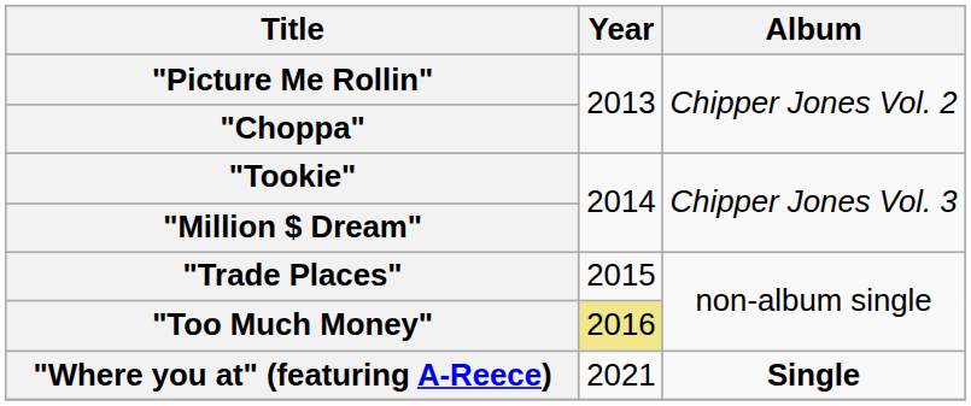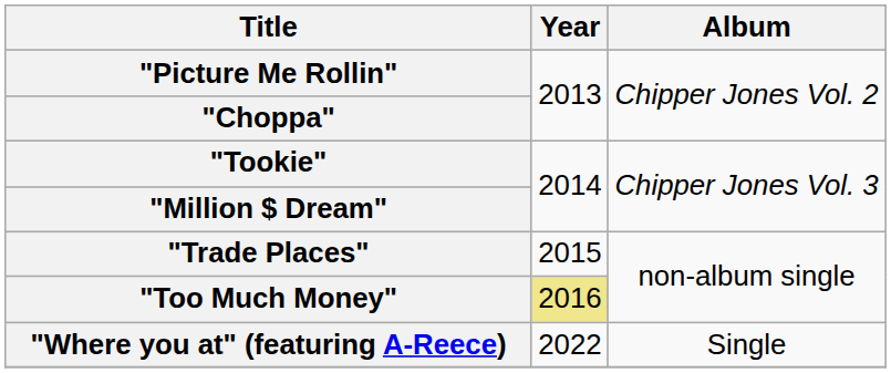 <table class="wikitable plainrowheaders" style="text-align:center;">
 <tr>
 <th scope="col" rowspan="1" style="width:18em;">Title</th>
 <th scope="col" rowspan="1">Year</th>
 <th scope="col" rowspan="1">Album</th>
 </tr>
 <tr>
 <th scope="row">"Picture Me Rollin"</th>
 <td rowspan="2">2013</td>
 <td rowspan="2"><em>Chipper Jones Vol. 2</em></td>
 </tr>
 <tr>
 <th scope="row">"Choppa"<br></th>
 </tr>
 <tr>
 <th scope="row">"Tookie"</th>
 <td rowspan="2">2014</td>
 <td rowspan="2"><em>Chipper Jones Vol. 3</em></td>
 </tr>
 <tr>
 <th scope="row">"Million $ Dream"<br></th>
 </tr>
 <tr>
 <th scope="row">"Trade Places"</th>
 <td rowspan="1">2015</td>
 <td rowspan="2">non-album single</td>
 </tr>
 <tr>
 <th scope="row">"Too Much Money"</th>
 <td rowspan="1" style="background: khaki;">2016</td>
 </tr>
 <tr>
 <th scope="row">"Where you at" (featuring <a href='#'>A-Reece</a>)</th>
-<td>2021</td>
-<td><strong>Single</strong></td>
+<td>2022</td>
+<td>Single</td>
 </tr>
 <tr>
 </tr>
 </table>
